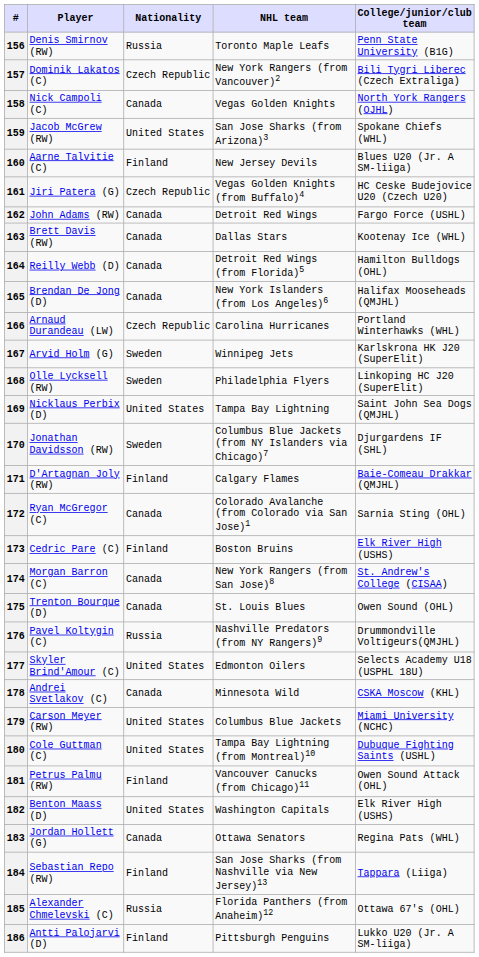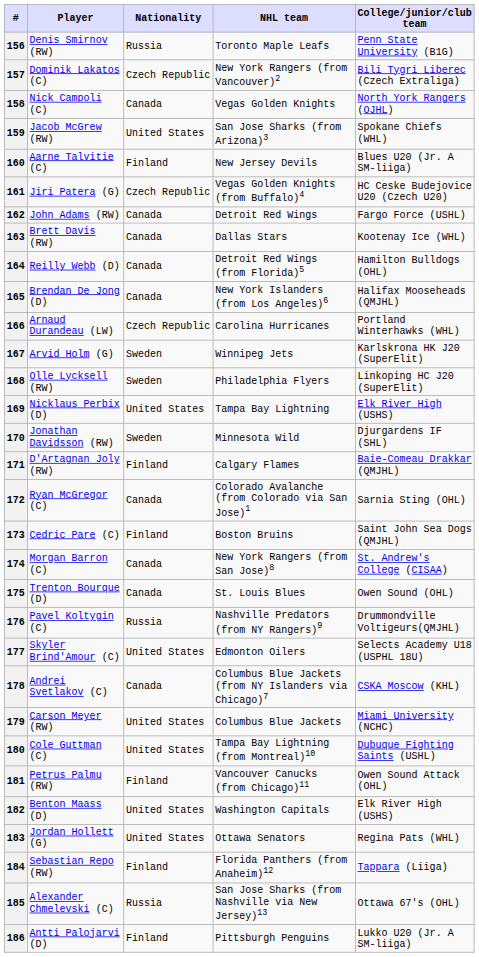 <table class="wikitable">
 <tr>
 <th style="background:#ddf; width:2.75%;">#</th>
 <th style="background:#ddf; width:22.0%;">Player</th>
 <th style="background:#ddf; width:20.0%;">Nationality</th>
 <th style="background:#ddf; width:34.0%;">NHL team</th>
 <th style="background:#ddf; width:100.0%;">College/junior/club team</th>
 </tr>
 <tr>
 <th>156</th>
 <td><a href='#'>Denis Smirnov</a> (RW)</td>
 <td> Russia</td>
 <td>Toronto Maple Leafs</td>
 <td><a href='#'>Penn State University</a> (B1G)</td>
 </tr>
 <tr>
 <th>157</th>
 <td><a href='#'>Dominik Lakatos</a> (C)</td>
 <td> Czech Republic</td>
 <td>New York Rangers (from Vancouver)<sup>2</sup></td>
 <td><a href='#'>Bili Tygri Liberec</a> (Czech Extraliga)</td>
 </tr>
 <tr>
 <th>158</th>
 <td><a href='#'>Nick Campoli</a> (C)</td>
 <td> Canada</td>
 <td>Vegas Golden Knights</td>
 <td><a href='#'>North York Rangers</a> (<a href='#'>OJHL</a>)</td>
 </tr>
 <tr>
 <th>159</th>
 <td><a href='#'>Jacob McGrew</a> (RW)</td>
 <td> United States</td>
 <td>San Jose Sharks (from Arizona)<sup>3</sup></td>
 <td>Spokane Chiefs (WHL)</td>
 </tr>
 <tr>
 <th>160</th>
 <td><a href='#'>Aarne Talvitie</a> (C)</td>
 <td> Finland</td>
 <td>New Jersey Devils</td>
 <td>Blues U20 (Jr. A SM-liiga)</td>
 </tr>
 <tr>
 <th>161</th>
 <td><a href='#'>Jiri Patera</a> (G)</td>
 <td> Czech Republic</td>
 <td>Vegas Golden Knights (from Buffalo)<sup>4</sup></td>
 <td>HC Ceske Budejovice U20 (Czech U20)</td>
 </tr>
 <tr>
 <th>162</th>
 <td><a href='#'>John Adams</a> (RW)</td>
 <td> Canada</td>
 <td>Detroit Red Wings</td>
 <td>Fargo Force (USHL)</td>
 </tr>
 <tr>
 <th>163</th>
 <td><a href='#'>Brett Davis</a> (RW)</td>
 <td> Canada</td>
 <td>Dallas Stars</td>
 <td>Kootenay Ice (WHL)</td>
 </tr>
 <tr>
 <th>164</th>
 <td><a href='#'>Reilly Webb</a> (D)</td>
 <td> Canada</td>
 <td>Detroit Red Wings (from Florida)<sup>5</sup></td>
 <td>Hamilton Bulldogs (OHL)</td>
 </tr>
 <tr>
 <th>165</th>
 <td><a href='#'>Brendan De Jong</a> (D)</td>
 <td> Canada</td>
 <td>New York Islanders (from Los Angeles)<sup>6</sup></td>
 <td>Halifax Mooseheads (QMJHL)</td>
 </tr>
 <tr>
 <th>166</th>
 <td><a href='#'>Arnaud Durandeau</a> (LW)</td>
 <td> Czech Republic</td>
 <td>Carolina Hurricanes</td>
 <td>Portland Winterhawks (WHL)</td>
 </tr>
 <tr>
 <th>167</th>
 <td><a href='#'>Arvid Holm</a> (G)</td>
 <td> Sweden</td>
 <td>Winnipeg Jets</td>
 <td>Karlskrona HK J20 (SuperElit)</td>
 </tr>
 <tr>
 <th>168</th>
 <td><a href='#'>Olle Lycksell</a> (RW)</td>
 <td> Sweden</td>
 <td>Philadelphia Flyers</td>
 <td>Linkoping HC J20 (SuperElit)</td>
 </tr>
 <tr>
 <th>169</th>
 <td><a href='#'>Nicklaus Perbix</a> (D)</td>
 <td> United States</td>
 <td>Tampa Bay Lightning</td>
-<td>Saint John Sea Dogs (QMJHL)</td>
+<td><a href='#'>Elk River High</a> (USHS)</td>
 </tr>
 <tr>
 <th>170</th>
 <td><a href='#'>Jonathan Davidsson</a> (RW)</td>
 <td> Sweden</td>
-<td>Columbus Blue Jackets (from NY Islanders via Chicago)<sup>7</sup></td>
+<td>Minnesota Wild</td>
 <td>Djurgardens IF (SHL)</td>
 </tr>
 <tr>
 <th>171</th>
 <td><a href='#'>D'Artagnan Joly</a> (RW)</td>
 <td> Finland</td>
 <td>Calgary Flames</td>
 <td><a href='#'>Baie-Comeau Drakkar</a> (QMJHL)</td>
 </tr>
 <tr>
 <th>172</th>
 <td><a href='#'>Ryan McGregor</a> (C)</td>
 <td> Canada</td>
 <td>Colorado Avalanche (from Colorado via San Jose)<sup>1</sup></td>
 <td>Sarnia Sting (OHL)</td>
 </tr>
 <tr>
 <th>173</th>
 <td><a href='#'>Cedric Pare</a> (C)</td>
 <td> Finland</td>
 <td>Boston Bruins</td>
-<td><a href='#'>Elk River High</a> (USHS)</td>
+<td>Saint John Sea Dogs (QMJHL)</td>
 </tr>
 <tr>
 <th>174</th>
 <td><a href='#'>Morgan Barron</a> (C)</td>
 <td> Canada</td>
 <td>New York Rangers (from San Jose)<sup>8</sup></td>
 <td><a href='#'>St. Andrew's College</a> (<a href='#'>CISAA</a>)</td>
 </tr>
 <tr>
 <th>175</th>
 <td><a href='#'>Trenton Bourque</a> (D)</td>
 <td> Canada</td>
 <td>St. Louis Blues</td>
 <td>Owen Sound (OHL)</td>
 </tr>
 <tr>
 <th>176</th>
 <td><a href='#'>Pavel Koltygin</a> (C)</td>
 <td> Russia</td>
 <td>Nashville Predators (from NY Rangers)<sup>9</sup></td>
 <td>Drummondville Voltigeurs(QMJHL)</td>
 </tr>
 <tr>
 <th>177</th>
 <td><a href='#'>Skyler Brind'Amour</a> (C)</td>
 <td> United States</td>
 <td>Edmonton Oilers</td>
 <td>Selects Academy U18 (USPHL 18U)</td>
 </tr>
 <tr>
 <th>178</th>
 <td><a href='#'>Andrei Svetlakov</a> (C)</td>
 <td> Canada</td>
-<td>Minnesota Wild</td>
+<td>Columbus Blue Jackets (from NY Islanders via Chicago)<sup>7</sup></td>
 <td><a href='#'>CSKA Moscow</a> (KHL)</td>
 </tr>
 <tr>
 <th>179</th>
 <td><a href='#'>Carson Meyer</a> (RW)</td>
 <td> United States</td>
 <td>Columbus Blue Jackets</td>
 <td><a href='#'>Miami University</a> (NCHC)</td>
 </tr>
 <tr>
 <th>180</th>
 <td><a href='#'>Cole Guttman</a> (C)</td>
 <td> United States</td>
 <td>Tampa Bay Lightning (from Montreal)<sup>10</sup></td>
 <td><a href='#'>Dubuque Fighting Saints</a> (USHL)</td>
 </tr>
 <tr>
 <th>181</th>
 <td><a href='#'>Petrus Palmu</a> (RW)</td>
 <td> Finland</td>
 <td>Vancouver Canucks (from Chicago)<sup>11</sup></td>
 <td>Owen Sound Attack (OHL)</td>
 </tr>
 <tr>
 <th>182</th>
 <td><a href='#'>Benton Maass</a> (D)</td>
 <td> United States</td>
 <td>Washington Capitals</td>
 <td>Elk River High (USHS)</td>
 </tr>
 <tr>
 <th>183</th>
 <td><a href='#'>Jordan Hollett</a> (G)</td>
-<td> Canada</td>
+<td> United States</td>
 <td>Ottawa Senators</td>
 <td>Regina Pats (WHL)</td>
 </tr>
 <tr>
 <th>184</th>
 <td><a href='#'>Sebastian Repo</a> (RW)</td>
 <td> Finland</td>
-<td>San Jose Sharks (from Nashville via New Jersey)<sup>13</sup></td>
+<td>Florida Panthers (from Anaheim)<sup>12</sup></td>
 <td><a href='#'>Tappara</a> (Liiga)</td>
 </tr>
 <tr>
 <th>185</th>
 <td><a href='#'>Alexander Chmelevski</a> (C)</td>
 <td> Russia</td>
-<td>Florida Panthers (from Anaheim)<sup>12</sup></td>
+<td>San Jose Sharks (from Nashville via New Jersey)<sup>13</sup></td>
 <td>Ottawa 67's (OHL)</td>
 </tr>
 <tr>
 <th>186</th>
 <td><a href='#'>Antti Palojarvi</a> (D)</td>
 <td> Finland</td>
 <td>Pittsburgh Penguins</td>
 <td>Lukko U20 (Jr. A SM-liiga)</td>
 </tr>
 </table>
